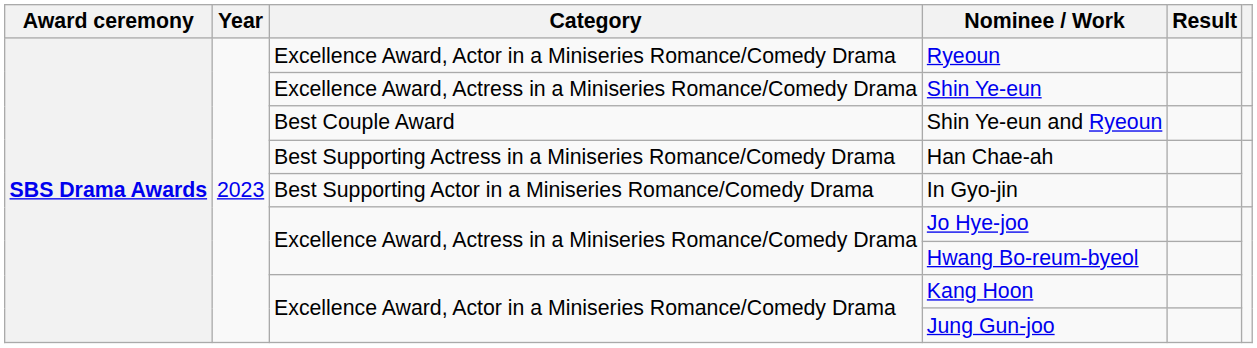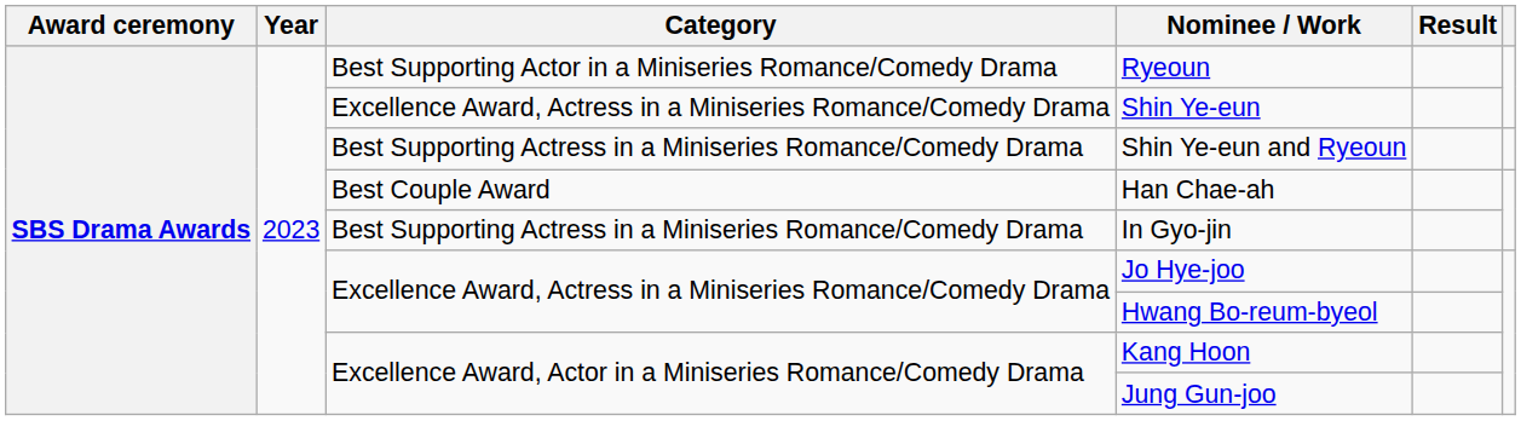 <table class="wikitable plainrowheaders sortable">
 <tr>
 <th scope="col">Award ceremony</th>
 <th scope="col">Year</th>
 <th scope="col">Category</th>
 <th scope="col">Nominee / Work</th>
 <th scope="col">Result</th>
 <th scope="col" class="unsortable"></th>
 </tr>
 <tr>
 <th scope="row"  rowspan=9><a href='#'>SBS Drama Awards</a></th>
 <td style="text-align:center" rowspan="9"><a href='#'>2023</a></td>
-<td>Excellence Award, Actor in a Miniseries Romance/Comedy Drama</td>
+<td>Best Supporting Actor in a Miniseries Romance/Comedy Drama</td>
 <td><a href='#'>Ryeoun</a></td>
 <td></td>
 <td style="text-align:center" rowspan="2"></td>
 </tr>
 <tr>
 <td>Excellence Award, Actress in a Miniseries Romance/Comedy Drama</td>
 <td><a href='#'>Shin Ye-eun</a></td>
 <td></td>
 </tr>
 <tr>
-<td>Best Couple Award</td>
+<td>Best Supporting Actress in a Miniseries Romance/Comedy Drama</td>
 <td>Shin Ye-eun and <a href='#'>Ryeoun</a></td>
 <td></td>
 <td style="text-align:center"></td>
 </tr>
 <tr>
-<td>Best Supporting Actress in a Miniseries Romance/Comedy Drama</td>
+<td>Best Couple Award</td>
 <td>Han Chae-ah</td>
 <td></td>
 <td style="text-align:center" rowspan="2"></td>
 </tr>
 <tr>
-<td>Best Supporting Actor in a Miniseries Romance/Comedy Drama</td>
+<td>Best Supporting Actress in a Miniseries Romance/Comedy Drama</td>
 <td>In Gyo-jin</td>
 <td></td>
 </tr>
 <tr>
 <td rowspan="2">Excellence Award, Actress in a Miniseries Romance/Comedy Drama</td>
 <td><a href='#'>Jo Hye-joo</a></td>
 <td></td>
 <td style="text-align:center"  rowspan="4"></td>
 </tr>
 <tr>
 <td><a href='#'>Hwang Bo-reum-byeol</a></td>
 <td></td>
 </tr>
 <tr>
 <td rowspan="2">Excellence Award, Actor in a Miniseries Romance/Comedy Drama</td>
 <td><a href='#'>Kang Hoon</a></td>
 <td></td>
 </tr>
 <tr>
 <td><a href='#'>Jung Gun-joo</a></td>
 <td></td>
 </tr>
 </table>
